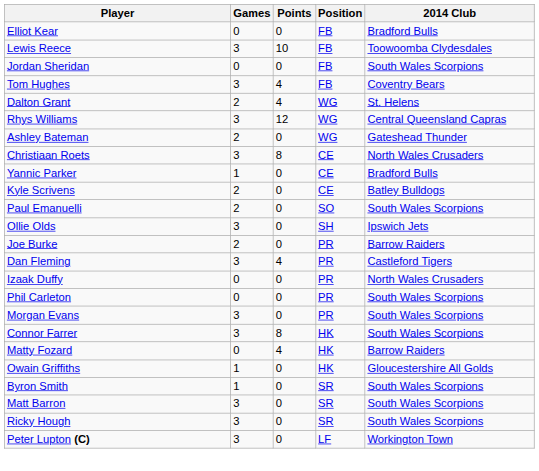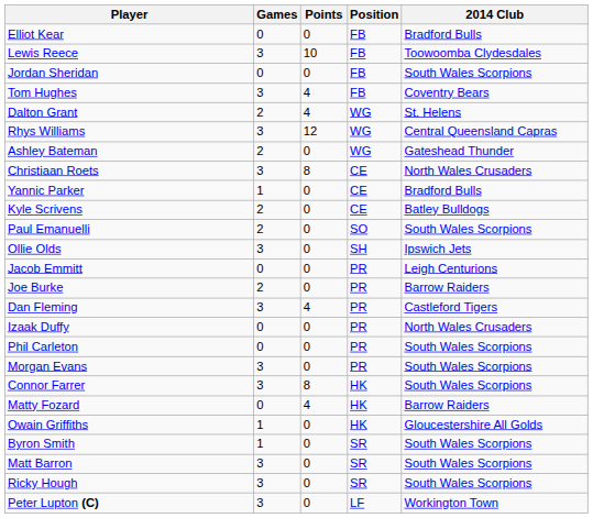 <table class="wikitable" style="width:60%;text-align:left">
 <tr bgcolor=#FFFFFF>
 <th !width=22%>Player</th>
 <th width=8%>Games</th>
 <th width=8%>Points</th>
 <th width=8%>Position</th>
 <th width=32%>2014 Club</th>
 </tr>
 <tr>
 <td><a href='#'>Elliot Kear</a></td>
 <td>0</td>
 <td>0</td>
 <td><a href='#'>FB</a></td>
 <td> <a href='#'>Bradford Bulls</a></td>
 </tr>
 <tr>
 <td><a href='#'>Lewis Reece</a></td>
 <td>3</td>
 <td>10</td>
 <td><a href='#'>FB</a></td>
 <td> <a href='#'>Toowoomba Clydesdales</a></td>
 </tr>
 <tr>
 <td><a href='#'>Jordan Sheridan</a></td>
 <td>0</td>
 <td>0</td>
 <td><a href='#'>FB</a></td>
 <td> <a href='#'>South Wales Scorpions</a></td>
 </tr>
 <tr>
 <td><a href='#'>Tom Hughes</a></td>
 <td>3</td>
 <td>4</td>
 <td><a href='#'>FB</a></td>
 <td> <a href='#'>Coventry Bears</a></td>
 </tr>
 <tr>
 <td><a href='#'>Dalton Grant</a></td>
 <td>2</td>
 <td>4</td>
 <td><a href='#'>WG</a></td>
 <td> <a href='#'>St. Helens</a></td>
 </tr>
 <tr>
 <td><a href='#'>Rhys Williams</a></td>
 <td>3</td>
 <td>12</td>
 <td><a href='#'>WG</a></td>
 <td> <a href='#'>Central Queensland Capras</a></td>
 </tr>
 <tr>
 <td><a href='#'>Ashley Bateman</a></td>
 <td>2</td>
 <td>0</td>
 <td><a href='#'>WG</a></td>
 <td> <a href='#'>Gateshead Thunder</a></td>
 </tr>
 <tr>
 <td><a href='#'>Christiaan Roets</a></td>
 <td>3</td>
 <td>8</td>
 <td><a href='#'>CE</a></td>
 <td> <a href='#'>North Wales Crusaders</a></td>
 </tr>
 <tr>
 <td><a href='#'>Yannic Parker</a></td>
 <td>1</td>
 <td>0</td>
 <td><a href='#'>CE</a></td>
 <td> <a href='#'>Bradford Bulls</a></td>
 </tr>
 <tr>
 <td><a href='#'>Kyle Scrivens</a></td>
 <td>2</td>
 <td>0</td>
 <td><a href='#'>CE</a></td>
 <td> <a href='#'>Batley Bulldogs</a></td>
 </tr>
 <tr>
 <td><a href='#'>Paul Emanuelli</a></td>
 <td>2</td>
 <td>0</td>
 <td><a href='#'>SO</a></td>
 <td> <a href='#'>South Wales Scorpions</a></td>
 </tr>
 <tr>
 <td><a href='#'>Ollie Olds</a></td>
 <td>3</td>
 <td>0</td>
 <td><a href='#'>SH</a></td>
 <td> <a href='#'>Ipswich Jets</a></td>
 </tr>
 <tr>
+<td><a href='#'>Jacob Emmitt</a></td>
+<td>0</td>
+<td>0</td>
+<td><a href='#'>PR</a></td>
+<td> <a href='#'>Leigh Centurions</a></td>
+</tr>
+<tr>
 <td><a href='#'>Joe Burke</a></td>
 <td>2</td>
 <td>0</td>
 <td><a href='#'>PR</a></td>
 <td> <a href='#'>Barrow Raiders</a></td>
 </tr>
 <tr>
 <td><a href='#'>Dan Fleming</a></td>
 <td>3</td>
 <td>4</td>
 <td><a href='#'>PR</a></td>
 <td> <a href='#'>Castleford Tigers</a></td>
 </tr>
 <tr>
 <td><a href='#'>Izaak Duffy</a></td>
 <td>0</td>
 <td>0</td>
 <td><a href='#'>PR</a></td>
 <td> <a href='#'>North Wales Crusaders</a></td>
 </tr>
 <tr>
 <td><a href='#'>Phil Carleton</a></td>
 <td>0</td>
 <td>0</td>
 <td><a href='#'>PR</a></td>
 <td> <a href='#'>South Wales Scorpions</a></td>
 </tr>
 <tr>
 <td><a href='#'>Morgan Evans</a></td>
 <td>3</td>
 <td>0</td>
 <td><a href='#'>PR</a></td>
 <td> <a href='#'>South Wales Scorpions</a></td>
 </tr>
 <tr>
 <td><a href='#'>Connor Farrer</a></td>
 <td>3</td>
 <td>8</td>
 <td><a href='#'>HK</a></td>
 <td> <a href='#'>South Wales Scorpions</a></td>
 </tr>
 <tr>
 <td><a href='#'>Matty Fozard</a></td>
 <td>0</td>
 <td>4</td>
 <td><a href='#'>HK</a></td>
 <td> <a href='#'>Barrow Raiders</a></td>
 </tr>
 <tr>
 <td><a href='#'>Owain Griffiths</a></td>
 <td>1</td>
 <td>0</td>
 <td><a href='#'>HK</a></td>
 <td> <a href='#'>Gloucestershire All Golds</a></td>
 </tr>
 <tr>
 <td><a href='#'>Byron Smith</a></td>
 <td>1</td>
 <td>0</td>
 <td><a href='#'>SR</a></td>
 <td> <a href='#'>South Wales Scorpions</a></td>
 </tr>
 <tr>
 <td><a href='#'>Matt Barron</a></td>
 <td>3</td>
 <td>0</td>
 <td><a href='#'>SR</a></td>
 <td> <a href='#'>South Wales Scorpions</a></td>
 </tr>
 <tr>
 <td><a href='#'>Ricky Hough</a></td>
 <td>3</td>
 <td>0</td>
 <td><a href='#'>SR</a></td>
 <td> <a href='#'>South Wales Scorpions</a></td>
 </tr>
 <tr>
 <td><a href='#'>Peter Lupton</a> <strong>(C)</strong></td>
 <td>3</td>
 <td>0</td>
 <td><a href='#'>LF</a></td>
 <td> <a href='#'>Workington Town</a></td>
 </tr>
 </table>
